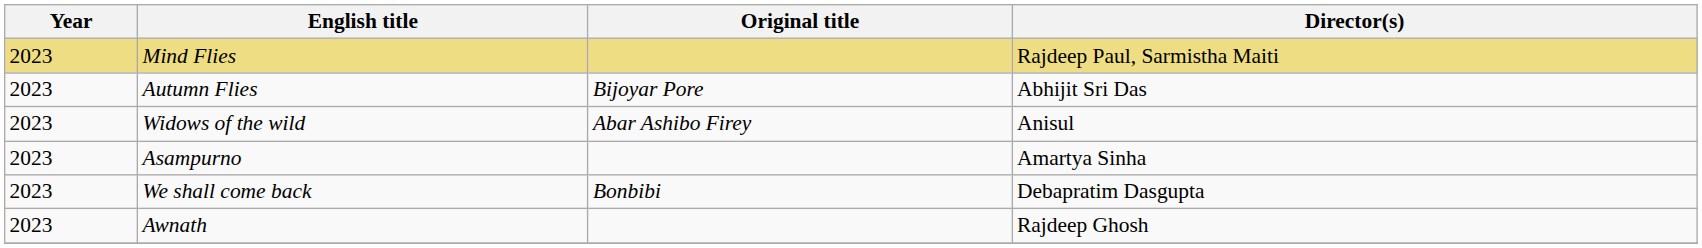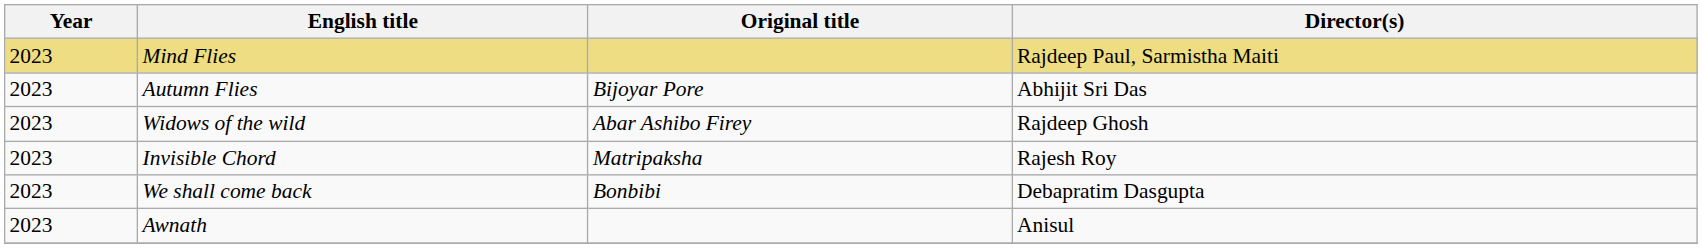 <table class="sortable wikitable" style="width:100%; margin-bottom:4px" cellpadding="5">
 <tr>
 <th scope="col">Year</th>
 <th scope="col">English title</th>
 <th scope="col">Original title</th>
 <th scope="col">Director(s)</th>
 </tr>
 <tr style="background:#eedd82">
 <td>2023</td>
 <td><em>Mind Flies</em></td>
 <td></td>
 <td>Rajdeep Paul, Sarmistha Maiti</td>
 </tr>
 <tr>
 <td>2023</td>
 <td><em>Autumn Flies</em></td>
 <td><em>Bijoyar Pore</em></td>
 <td>Abhijit Sri Das</td>
 </tr>
 <tr>
 <td>2023</td>
 <td><em>Widows of the wild</em></td>
 <td><em>Abar Ashibo Firey</em></td>
-<td>Anisul</td>
+<td>Rajdeep Ghosh</td>
 </tr>
 <tr>
 <td>2023</td>
-<td><em>Asampurno</em></td>
-<td></td>
-<td>Amartya Sinha</td>
+<td><em>Invisible Chord</em></td>
+<td><em>Matripaksha</em></td>
+<td>Rajesh Roy</td>
 </tr>
 <tr>
 <td>2023</td>
 <td><em>We shall come back</em></td>
 <td><em>Bonbibi</em></td>
 <td>Debapratim Dasgupta</td>
 </tr>
 <tr>
 <td>2023</td>
 <td><em>Awnath</em></td>
 <td></td>
-<td>Rajdeep Ghosh</td>
+<td>Anisul</td>
 </tr>
 <tr>
 </tr>
 </table>
